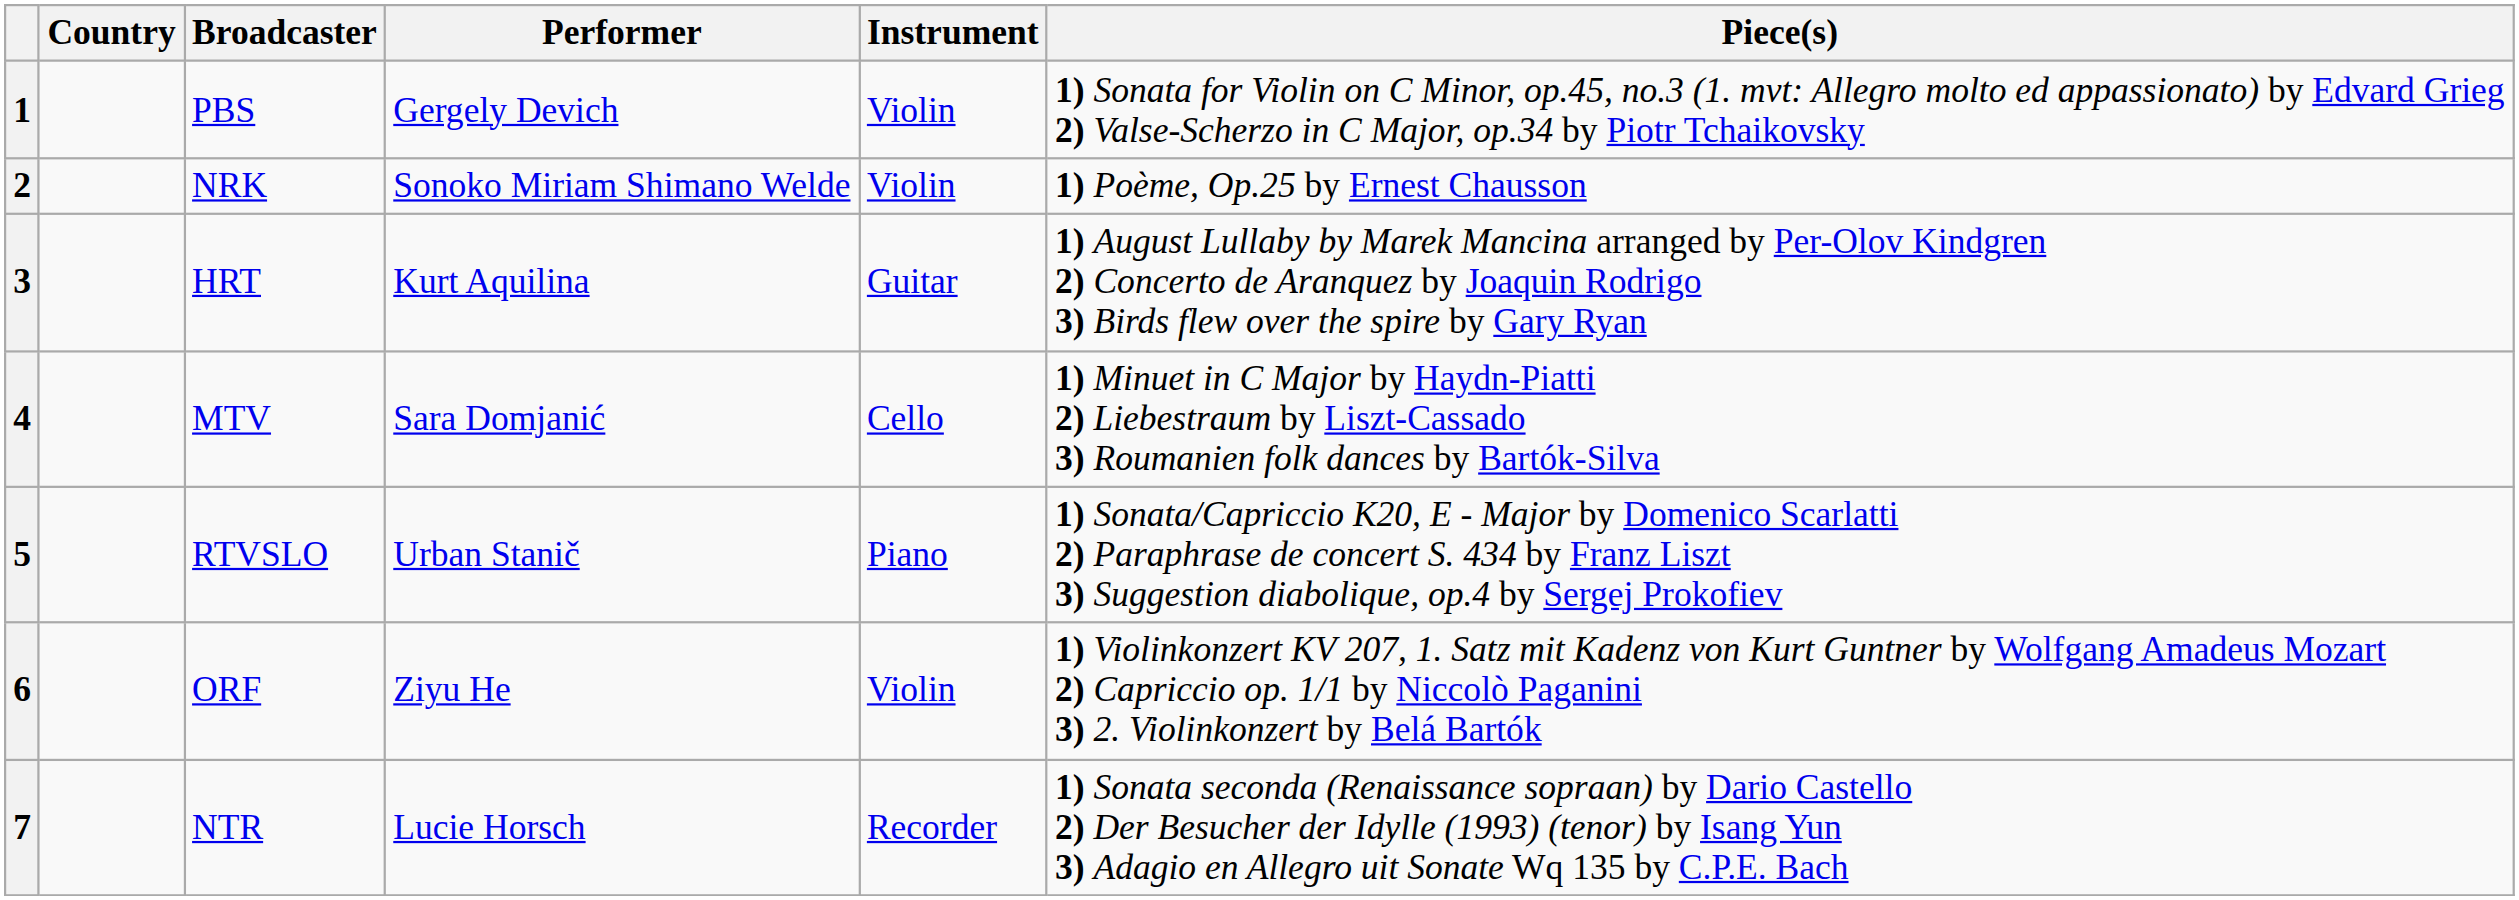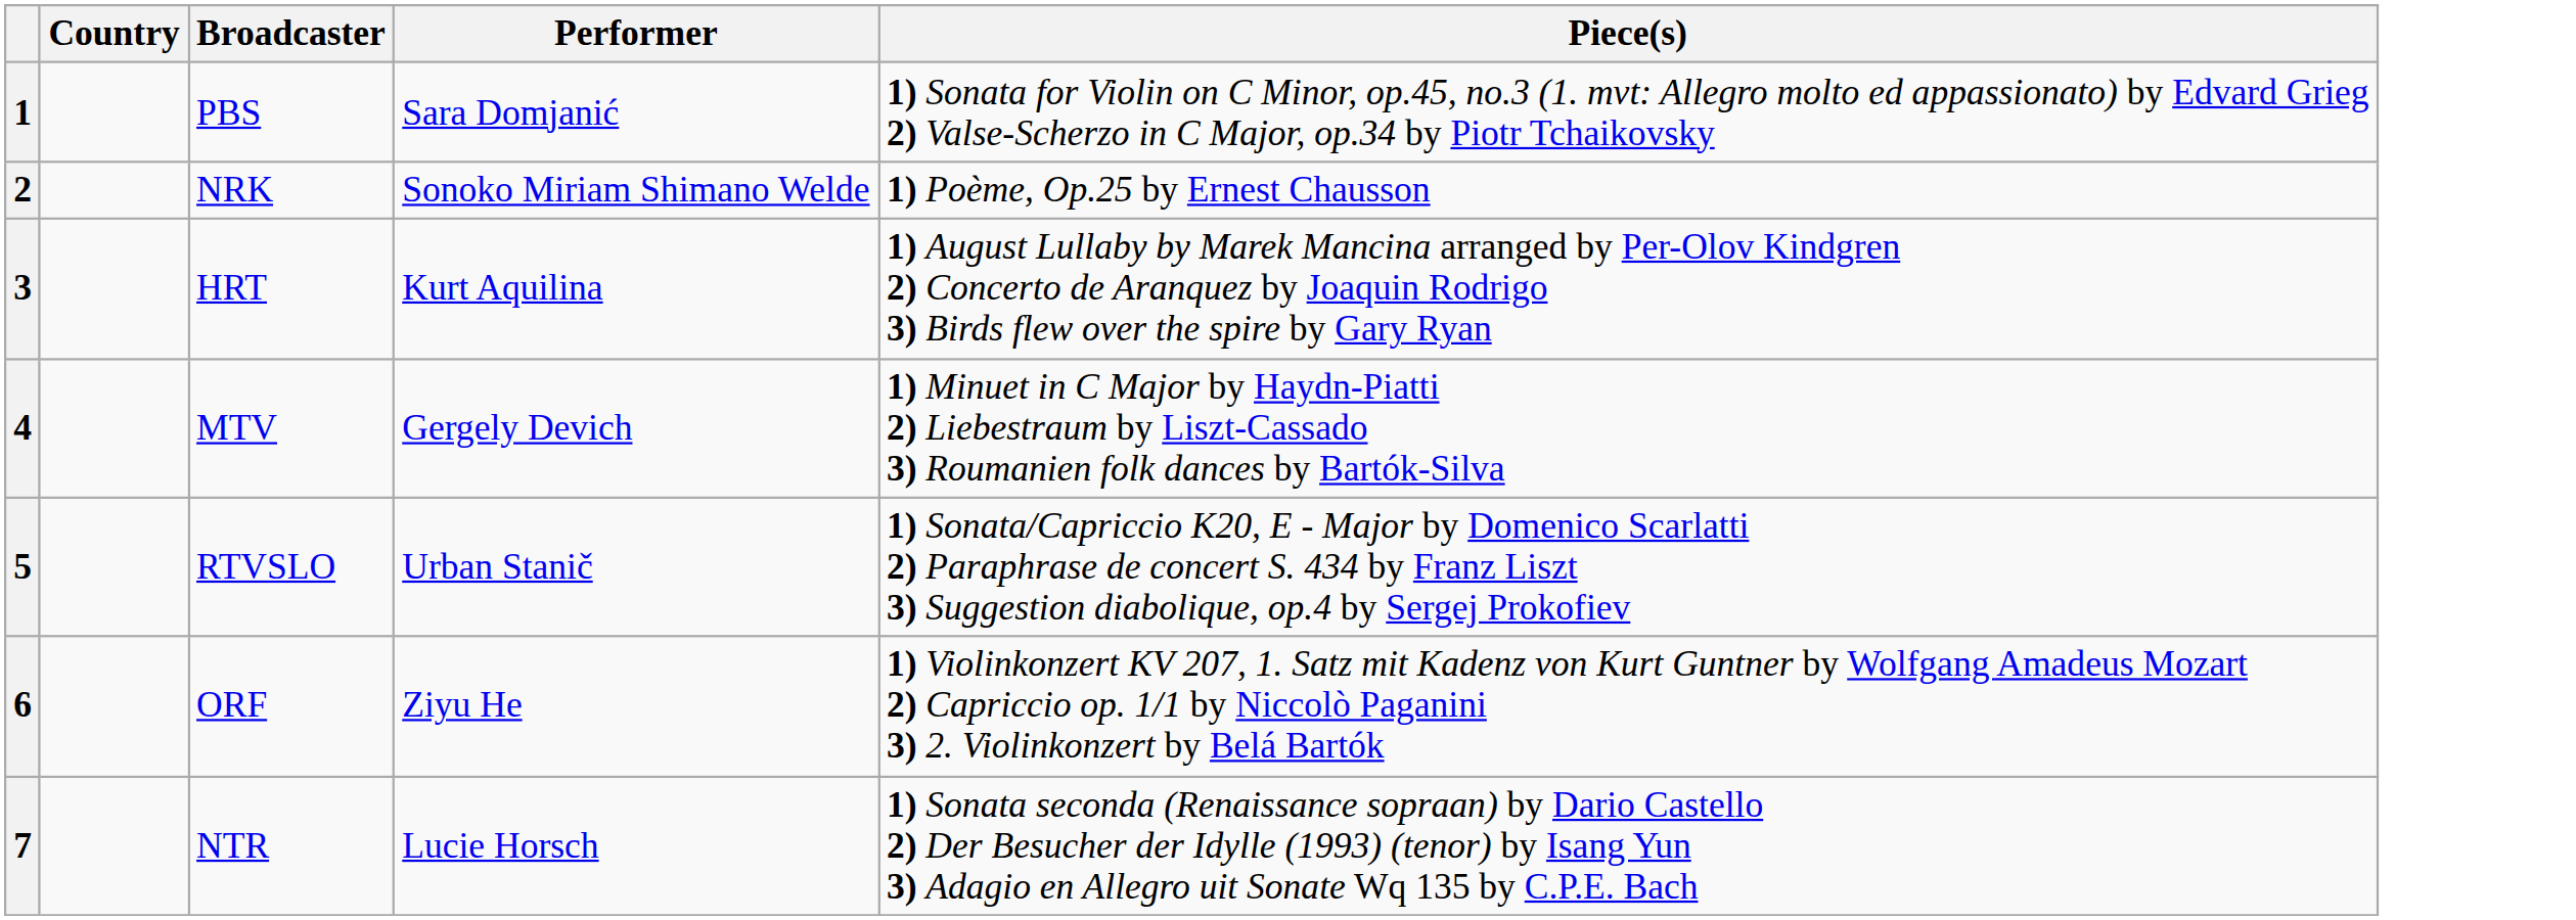 <table class="wikitable sortable plainrowheaders">
 <tr>
 <th scope="col"></th>
 <th scope="col">Country</th>
 <th scope="col">Broadcaster</th>
 <th scope="col">Performer</th>
-<th scope="col">Instrument</th>
 <th scope="col">Piece(s)</th>
 </tr>
 <tr>
 <th scope="row" style="text-align:center;">1</th>
 <td></td>
 <td><a href='#'>PBS</a></td>
-<td><a href='#'>Gergely Devich</a></td>
-<td><a href='#'>Violin</a></td>
+<td><a href='#'>Sara Domjanić</a></td>
 <td><strong>1)</strong> <em>Sonata for Violin on C Minor, op.45, no.3 (1. mvt: Allegro molto ed appassionato)</em> by <a href='#'>Edvard Grieg</a><br><strong>2)</strong> <em>Valse-Scherzo in C Major, op.34</em> by <a href='#'>Piotr Tchaikovsky</a></td>
 </tr>
 <tr>
 <th scope="row" style="text-align:center;">2</th>
 <td></td>
 <td><a href='#'>NRK</a></td>
 <td><a href='#'>Sonoko Miriam Shimano Welde</a></td>
-<td><a href='#'>Violin</a></td>
 <td><strong>1)</strong> <em>Poème, Op.25</em> by <a href='#'>Ernest Chausson</a></td>
 </tr>
 <tr>
 <th scope="row" style="text-align:center;">3</th>
 <td></td>
 <td><a href='#'>HRT</a></td>
 <td><a href='#'>Kurt Aquilina</a></td>
-<td><a href='#'>Guitar</a></td>
 <td><strong>1)</strong> <em>August Lullaby by Marek Mancina</em> arranged by <a href='#'>Per-Olov Kindgren</a><br><strong>2)</strong> <em>Concerto de Aranquez</em> by <a href='#'>Joaquin Rodrigo</a><br><strong>3)</strong> <em>Birds flew over the spire</em> by <a href='#'>Gary Ryan</a></td>
 </tr>
 <tr>
 <th scope="row" style="text-align:center;">4</th>
 <td></td>
 <td><a href='#'>MTV</a></td>
-<td><a href='#'>Sara Domjanić</a></td>
-<td><a href='#'>Cello</a></td>
+<td><a href='#'>Gergely Devich</a></td>
 <td><strong>1)</strong> <em>Minuet in C Major</em> by <a href='#'>Haydn-Piatti</a><br><strong>2)</strong> <em>Liebestraum</em> by <a href='#'>Liszt-Cassado</a><br><strong>3)</strong> <em>Roumanien folk dances</em> by <a href='#'>Bartók-Silva</a></td>
 </tr>
 <tr>
 <th scope="row" style="text-align:center;">5</th>
 <td></td>
 <td><a href='#'>RTVSLO</a></td>
 <td><a href='#'>Urban Stanič</a></td>
-<td><a href='#'>Piano</a></td>
 <td><strong>1)</strong> <em>Sonata/Capriccio K20, E - Major</em> by <a href='#'>Domenico Scarlatti</a><br><strong>2)</strong> <em>Paraphrase de concert S. 434</em> by <a href='#'>Franz Liszt</a><br><strong>3)</strong> <em>Suggestion diabolique, op.4</em> by <a href='#'>Sergej Prokofiev</a></td>
 </tr>
 <tr>
 <th scope="row" style="text-align:center;">6</th>
 <td></td>
 <td><a href='#'>ORF</a></td>
 <td><a href='#'>Ziyu He</a></td>
-<td><a href='#'>Violin</a></td>
 <td><strong>1)</strong> <em>Violinkonzert KV 207, 1. Satz mit Kadenz von Kurt Guntner</em> by <a href='#'>Wolfgang Amadeus Mozart</a><br><strong>2)</strong> <em>Capriccio op. 1/1</em> by <a href='#'>Niccolò Paganini</a><br><strong>3)</strong> <em>2. Violinkonzert</em> by <a href='#'>Belá Bartók</a></td>
 </tr>
 <tr>
 <th scope="row" style="text-align:center;">7</th>
 <td></td>
 <td><a href='#'>NTR</a></td>
 <td><a href='#'>Lucie Horsch</a></td>
-<td><a href='#'>Recorder</a></td>
 <td><strong>1)</strong> <em>Sonata seconda (Renaissance sopraan)</em> by <a href='#'>Dario Castello</a><br><strong>2)</strong> <em>Der Besucher der Idylle (1993) (tenor)</em> by <a href='#'>Isang Yun</a><br><strong>3)</strong> <em>Adagio en Allegro uit Sonate</em> Wq 135 by <a href='#'>C.P.E. Bach</a></td>
 </tr>
 </table>
